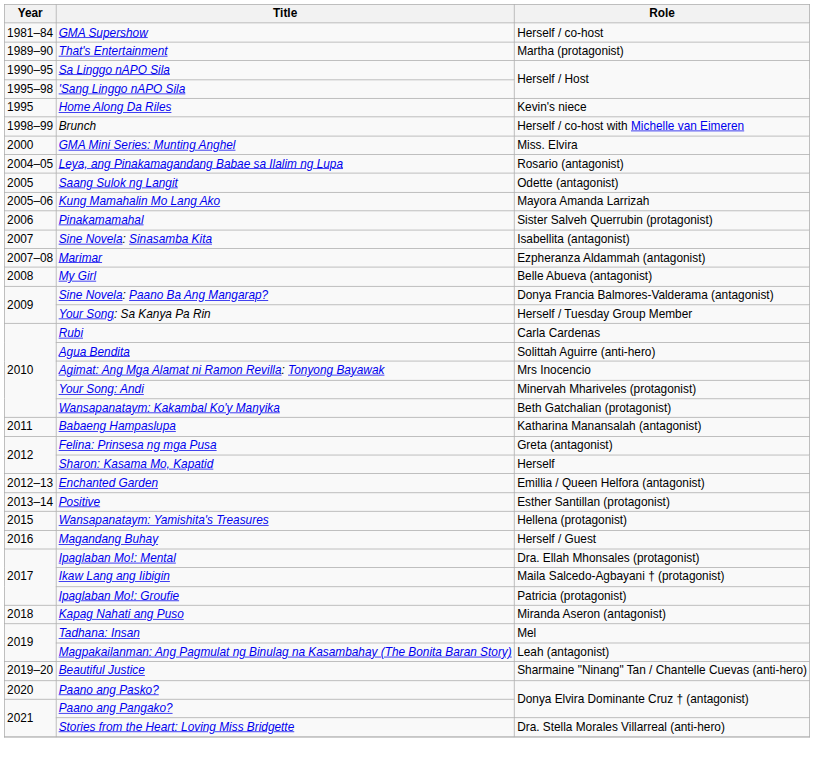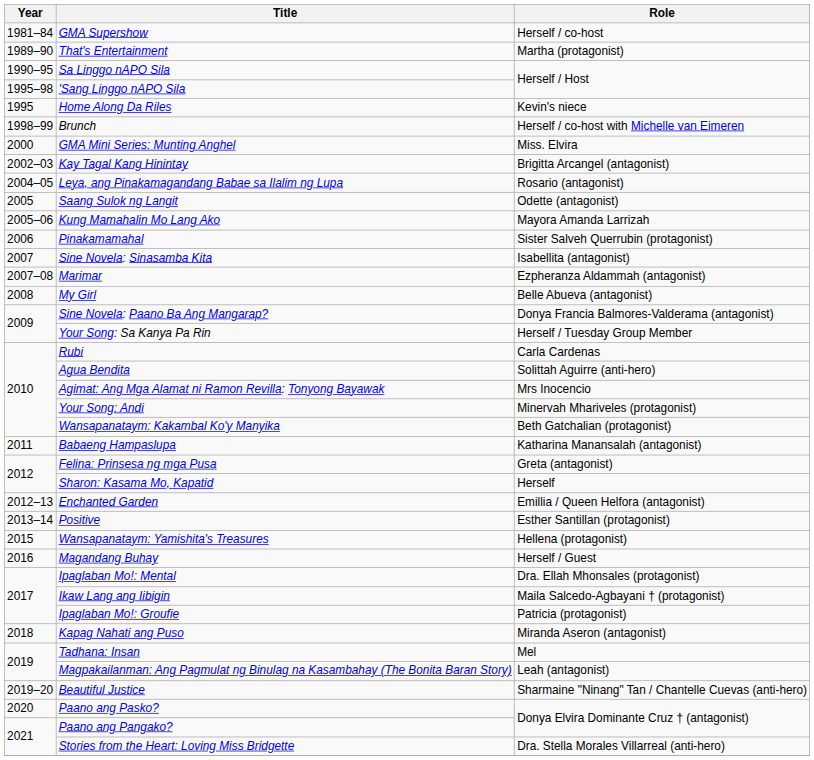 <table class="wikitable sortable">
 <tr>
 <th>Year</th>
 <th>Title</th>
 <th>Role</th>
 </tr>
 <tr>
 <td>1981–84</td>
 <td><em><a href='#'>GMA Supershow</a></em></td>
 <td>Herself / co-host</td>
 </tr>
 <tr>
 <td>1989–90</td>
 <td><em><a href='#'>That's Entertainment</a></em></td>
 <td>Martha (protagonist)</td>
 </tr>
 <tr>
 <td>1990–95</td>
 <td><em><a href='#'>Sa Linggo nAPO Sila</a></em></td>
 <td rowspan="2">Herself / Host</td>
 </tr>
 <tr>
 <td>1995–98</td>
 <td><em><a href='#'>'Sang Linggo nAPO Sila</a></em></td>
 </tr>
 <tr>
 <td>1995</td>
 <td><em><a href='#'>Home Along Da Riles</a></em></td>
 <td>Kevin's niece</td>
 </tr>
 <tr>
 <td>1998–99</td>
 <td><em>Brunch</em></td>
 <td>Herself / co-host with <a href='#'>Michelle van Eimeren</a></td>
 </tr>
 <tr>
 <td>2000</td>
 <td><em><a href='#'>GMA Mini Series: Munting Anghel</a></em></td>
 <td>Miss. Elvira</td>
+</tr>
+<tr>
+<td>2002–03</td>
+<td><em><a href='#'>Kay Tagal Kang Hinintay</a></em></td>
+<td>Brigitta Arcangel (antagonist)</td>
 </tr>
 <tr>
 <td>2004–05</td>
 <td><em><a href='#'>Leya, ang Pinakamagandang Babae sa Ilalim ng Lupa</a></em></td>
 <td>Rosario (antagonist)</td>
 </tr>
 <tr>
 <td>2005</td>
 <td><em><a href='#'>Saang Sulok ng Langit</a></em></td>
 <td>Odette (antagonist)</td>
 </tr>
 <tr>
 <td>2005–06</td>
 <td><em><a href='#'>Kung Mamahalin Mo Lang Ako</a></em></td>
 <td>Mayora Amanda Larrizah</td>
 </tr>
 <tr>
 <td>2006</td>
 <td><em><a href='#'>Pinakamamahal</a></em></td>
 <td>Sister Salveh Querrubin (protagonist)</td>
 </tr>
 <tr>
 <td>2007</td>
 <td><em><a href='#'>Sine Novela</a>: <a href='#'>Sinasamba Kita</a></em></td>
 <td>Isabellita (antagonist)</td>
 </tr>
 <tr>
 <td>2007–08</td>
 <td><em><a href='#'>Marimar</a></em></td>
 <td>Ezpheranza Aldammah (antagonist) </td>
 </tr>
 <tr>
 <td>2008</td>
 <td><em><a href='#'>My Girl</a></em></td>
 <td>Belle Abueva (antagonist)</td>
 </tr>
 <tr>
 <td rowspan="2">2009</td>
 <td><em><a href='#'>Sine Novela</a>: <a href='#'>Paano Ba Ang Mangarap?</a></em></td>
 <td>Donya Francia Balmores-Valderama (antagonist)</td>
 </tr>
 <tr>
 <td><em><a href='#'>Your Song</a>: Sa Kanya Pa Rin</em></td>
 <td>Herself / Tuesday Group Member</td>
 </tr>
 <tr>
 <td rowspan="5">2010</td>
 <td><em><a href='#'>Rubi</a></em></td>
 <td>Carla Cardenas</td>
 </tr>
 <tr>
 <td><em><a href='#'>Agua Bendita</a></em></td>
 <td>Solittah Aguirre (anti-hero)</td>
 </tr>
 <tr>
 <td><em><a href='#'>Agimat: Ang Mga Alamat ni Ramon Revilla</a>: <a href='#'>Tonyong Bayawak</a></em></td>
 <td>Mrs Inocencio</td>
 </tr>
 <tr>
 <td><em><a href='#'>Your Song: Andi</a></em></td>
 <td>Minervah Mhariveles (protagonist)</td>
 </tr>
 <tr>
 <td><em><a href='#'>Wansapanataym: Kakambal Ko'y Manyika</a></em></td>
 <td>Beth Gatchalian (protagonist)</td>
 </tr>
 <tr>
 <td>2011</td>
 <td><em><a href='#'>Babaeng Hampaslupa</a></em></td>
 <td>Katharina Manansalah (antagonist)</td>
 </tr>
 <tr>
 <td rowspan="2">2012</td>
 <td><em><a href='#'>Felina: Prinsesa ng mga Pusa</a></em></td>
 <td>Greta (antagonist)</td>
 </tr>
 <tr>
 <td><em><a href='#'>Sharon: Kasama Mo, Kapatid</a></em></td>
 <td>Herself</td>
 </tr>
 <tr>
 <td>2012–13</td>
 <td><em><a href='#'>Enchanted Garden</a></em></td>
 <td>Emillia / Queen Helfora (antagonist)</td>
 </tr>
 <tr>
 <td>2013–14</td>
 <td><em><a href='#'>Positive</a></em></td>
 <td>Esther Santillan (protagonist)</td>
 </tr>
 <tr>
 <td>2015</td>
 <td><em><a href='#'>Wansapanataym: Yamishita's Treasures</a></em></td>
 <td>Hellena (protagonist)</td>
 </tr>
 <tr>
 <td>2016</td>
 <td><em><a href='#'>Magandang Buhay</a></em></td>
 <td>Herself / Guest</td>
 </tr>
 <tr>
 <td rowspan="3">2017</td>
 <td><em><a href='#'>Ipaglaban Mo!: Mental</a></em></td>
 <td>Dra. Ellah Mhonsales (protagonist)</td>
 </tr>
 <tr>
 <td><em><a href='#'>Ikaw Lang ang Iibigin</a></em></td>
 <td>Maila Salcedo-Agbayani † (protagonist)</td>
 </tr>
 <tr>
 <td><a href='#'><em>Ipaglaban Mo!: Groufie</em></a></td>
 <td>Patricia (protagonist)</td>
 </tr>
 <tr>
 <td>2018</td>
 <td><em><a href='#'>Kapag Nahati ang Puso</a></em></td>
 <td>Miranda Aseron (antagonist)</td>
 </tr>
 <tr>
 <td rowspan="2">2019</td>
 <td><em><a href='#'>Tadhana: Insan</a></em></td>
 <td>Mel</td>
 </tr>
 <tr>
 <td><em><a href='#'>Magpakailanman: Ang Pagmulat ng Binulag na Kasambahay (The Bonita Baran Story)</a></em></td>
 <td>Leah (antagonist)</td>
 </tr>
 <tr>
 <td>2019–20</td>
 <td><em><a href='#'>Beautiful Justice</a></em></td>
 <td>Sharmaine "Ninang" Tan / Chantelle Cuevas (anti-hero)</td>
 </tr>
 <tr>
 <td>2020</td>
 <td><em><a href='#'>Paano ang Pasko?</a></em></td>
 <td rowspan="2">Donya Elvira Dominante Cruz † (antagonist)</td>
 </tr>
 <tr>
 <td rowspan="2">2021</td>
 <td><em><a href='#'>Paano ang Pangako?</a></em></td>
 </tr>
 <tr>
 <td><em><a href='#'>Stories from the Heart: Loving Miss Bridgette</a></em></td>
 <td>Dra. Stella Morales Villarreal (anti-hero)</td>
 </tr>
 <tr>
 </tr>
 </table>
